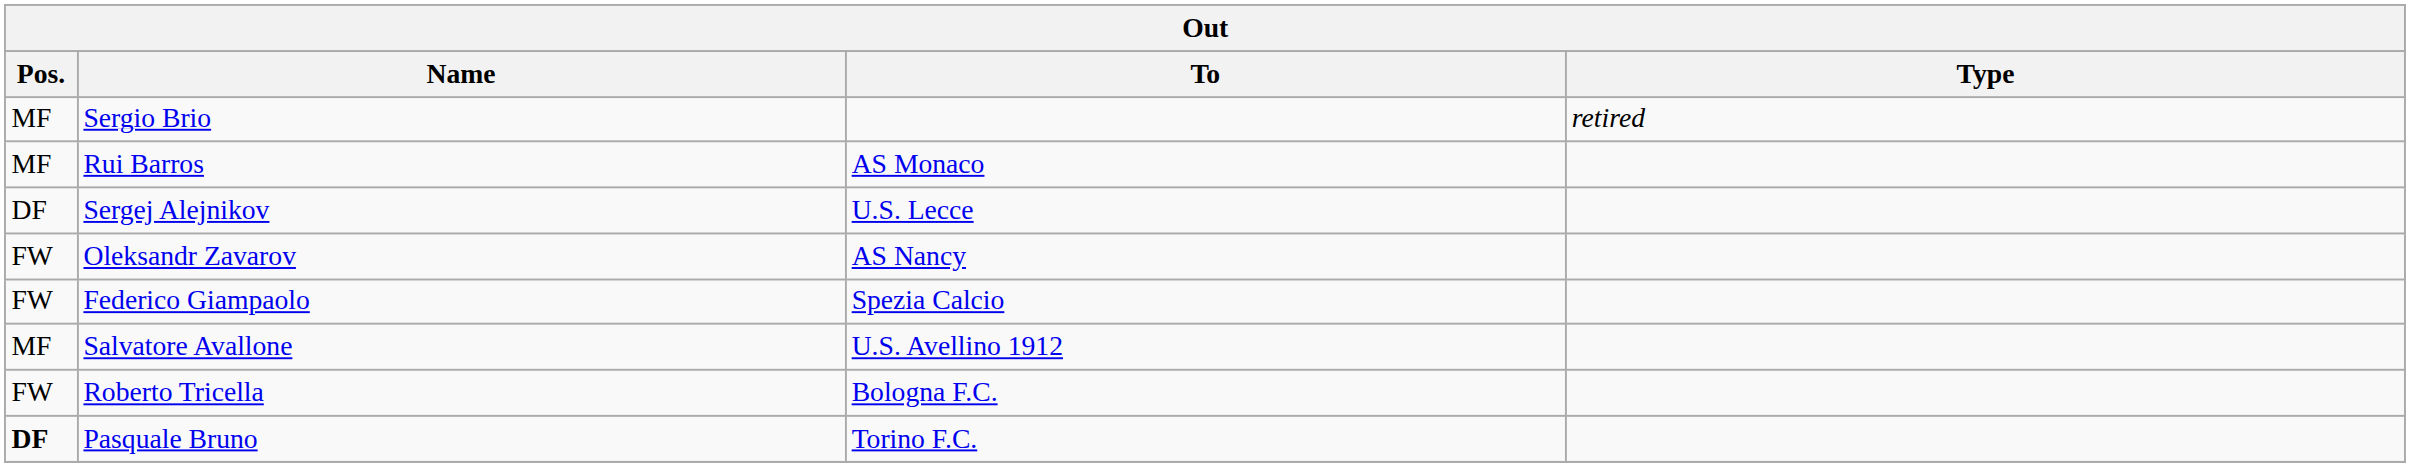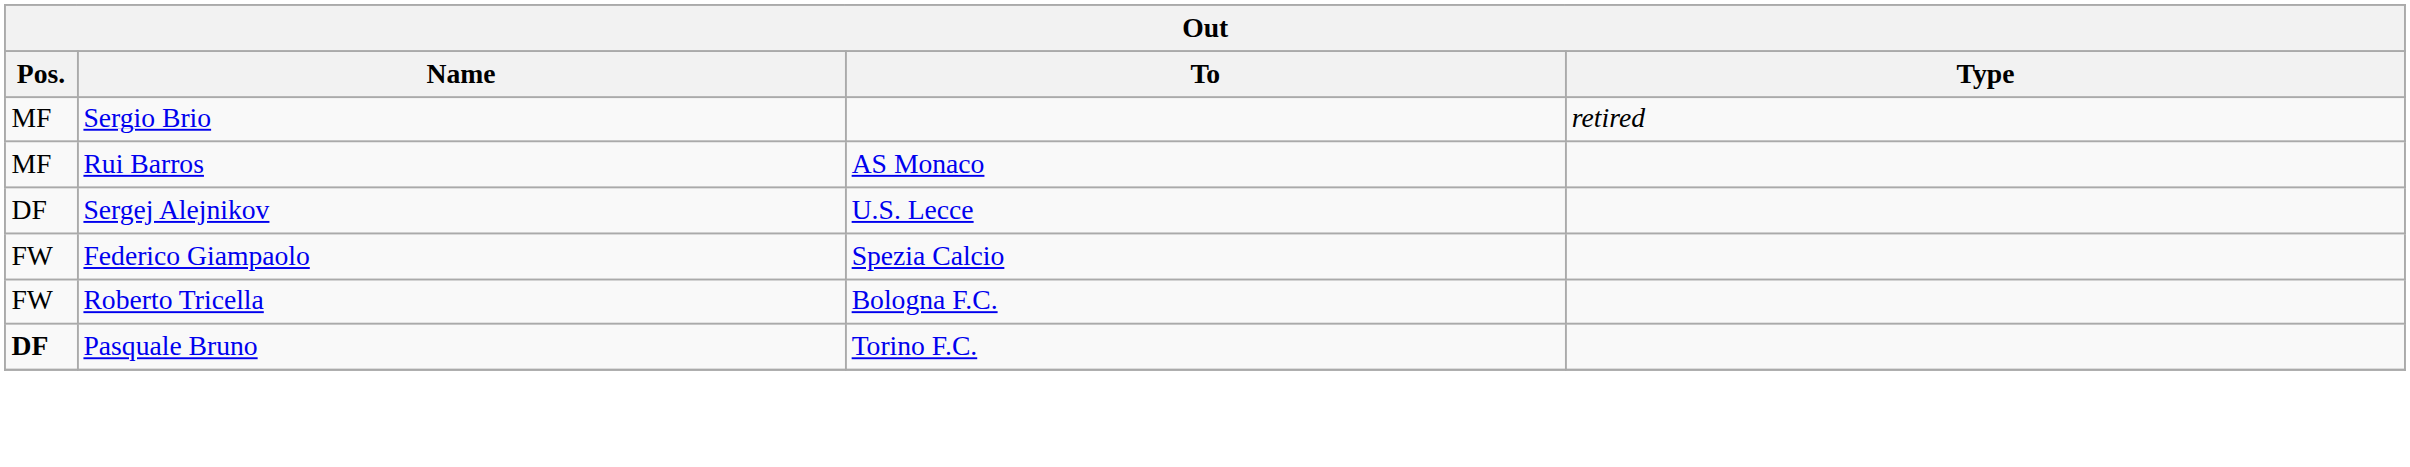 <table class="wikitable" style="font-size:90%;width:99%;">
 <tr>
 <th colspan="4">Out</th>
 </tr>
 <tr>
 <th width=3%>Pos.</th>
 <th width=32%>Name</th>
 <th width=30%>To</th>
 <th width=35%>Type</th>
 </tr>
 <tr>
 <td>MF</td>
 <td><a href='#'>Sergio Brio</a></td>
 <td></td>
 <td><em>retired</em></td>
 </tr>
 <tr>
 <td>MF</td>
 <td><a href='#'>Rui Barros</a></td>
 <td><a href='#'>AS Monaco</a></td>
 <td></td>
 </tr>
 <tr>
 <td>DF</td>
 <td><a href='#'>Sergej Alejnikov</a></td>
 <td><a href='#'>U.S. Lecce</a></td>
 <td></td>
 </tr>
 <tr>
 <td>FW</td>
-<td><a href='#'>Oleksandr Zavarov</a></td>
-<td><a href='#'>AS Nancy</a></td>
-<td></td>
-</tr>
-<tr>
-<td>FW</td>
 <td><a href='#'>Federico Giampaolo</a></td>
 <td><a href='#'>Spezia Calcio</a></td>
-<td></td>
-</tr>
-<tr>
-<td>MF</td>
-<td><a href='#'>Salvatore Avallone</a></td>
-<td><a href='#'>U.S. Avellino 1912</a></td>
 <td></td>
 </tr>
 <tr>
 <td>FW</td>
 <td><a href='#'>Roberto Tricella</a></td>
 <td><a href='#'>Bologna F.C.</a></td>
 <td></td>
 </tr>
 <tr>
 <td><strong>DF</strong></td>
 <td><a href='#'>Pasquale Bruno</a></td>
 <td><a href='#'>Torino F.C.</a></td>
 <td></td>
 </tr>
 <tr>
 </tr>
 </table>
